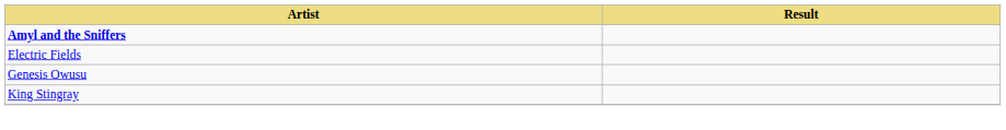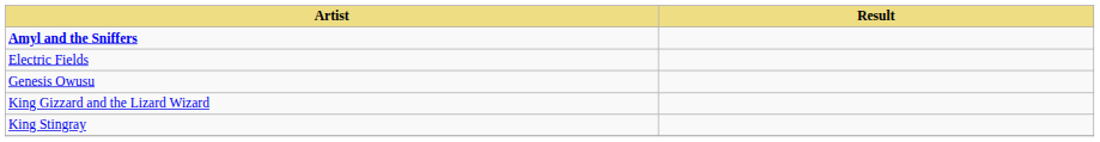 <table class="wikitable" width=100%>
 <tr>
 <th style="width:15%;background:#EEDD82;">Artist</th>
 <th style="width:10%;background:#EEDD82;">Result</th>
 </tr>
 <tr>
 <td><strong><a href='#'>Amyl and the Sniffers</a></strong></td>
 <td></td>
 </tr>
 <tr>
 <td><a href='#'>Electric Fields</a></td>
 <td></td>
 </tr>
 <tr>
 <td><a href='#'>Genesis Owusu</a></td>
 <td></td>
 </tr>
 <tr>
+<td><a href='#'>King Gizzard and the Lizard Wizard</a></td>
+<td></td>
+</tr>
+<tr>
 <td><a href='#'>King Stingray</a></td>
 <td></td>
 </tr>
 <tr>
 </tr>
 </table>
